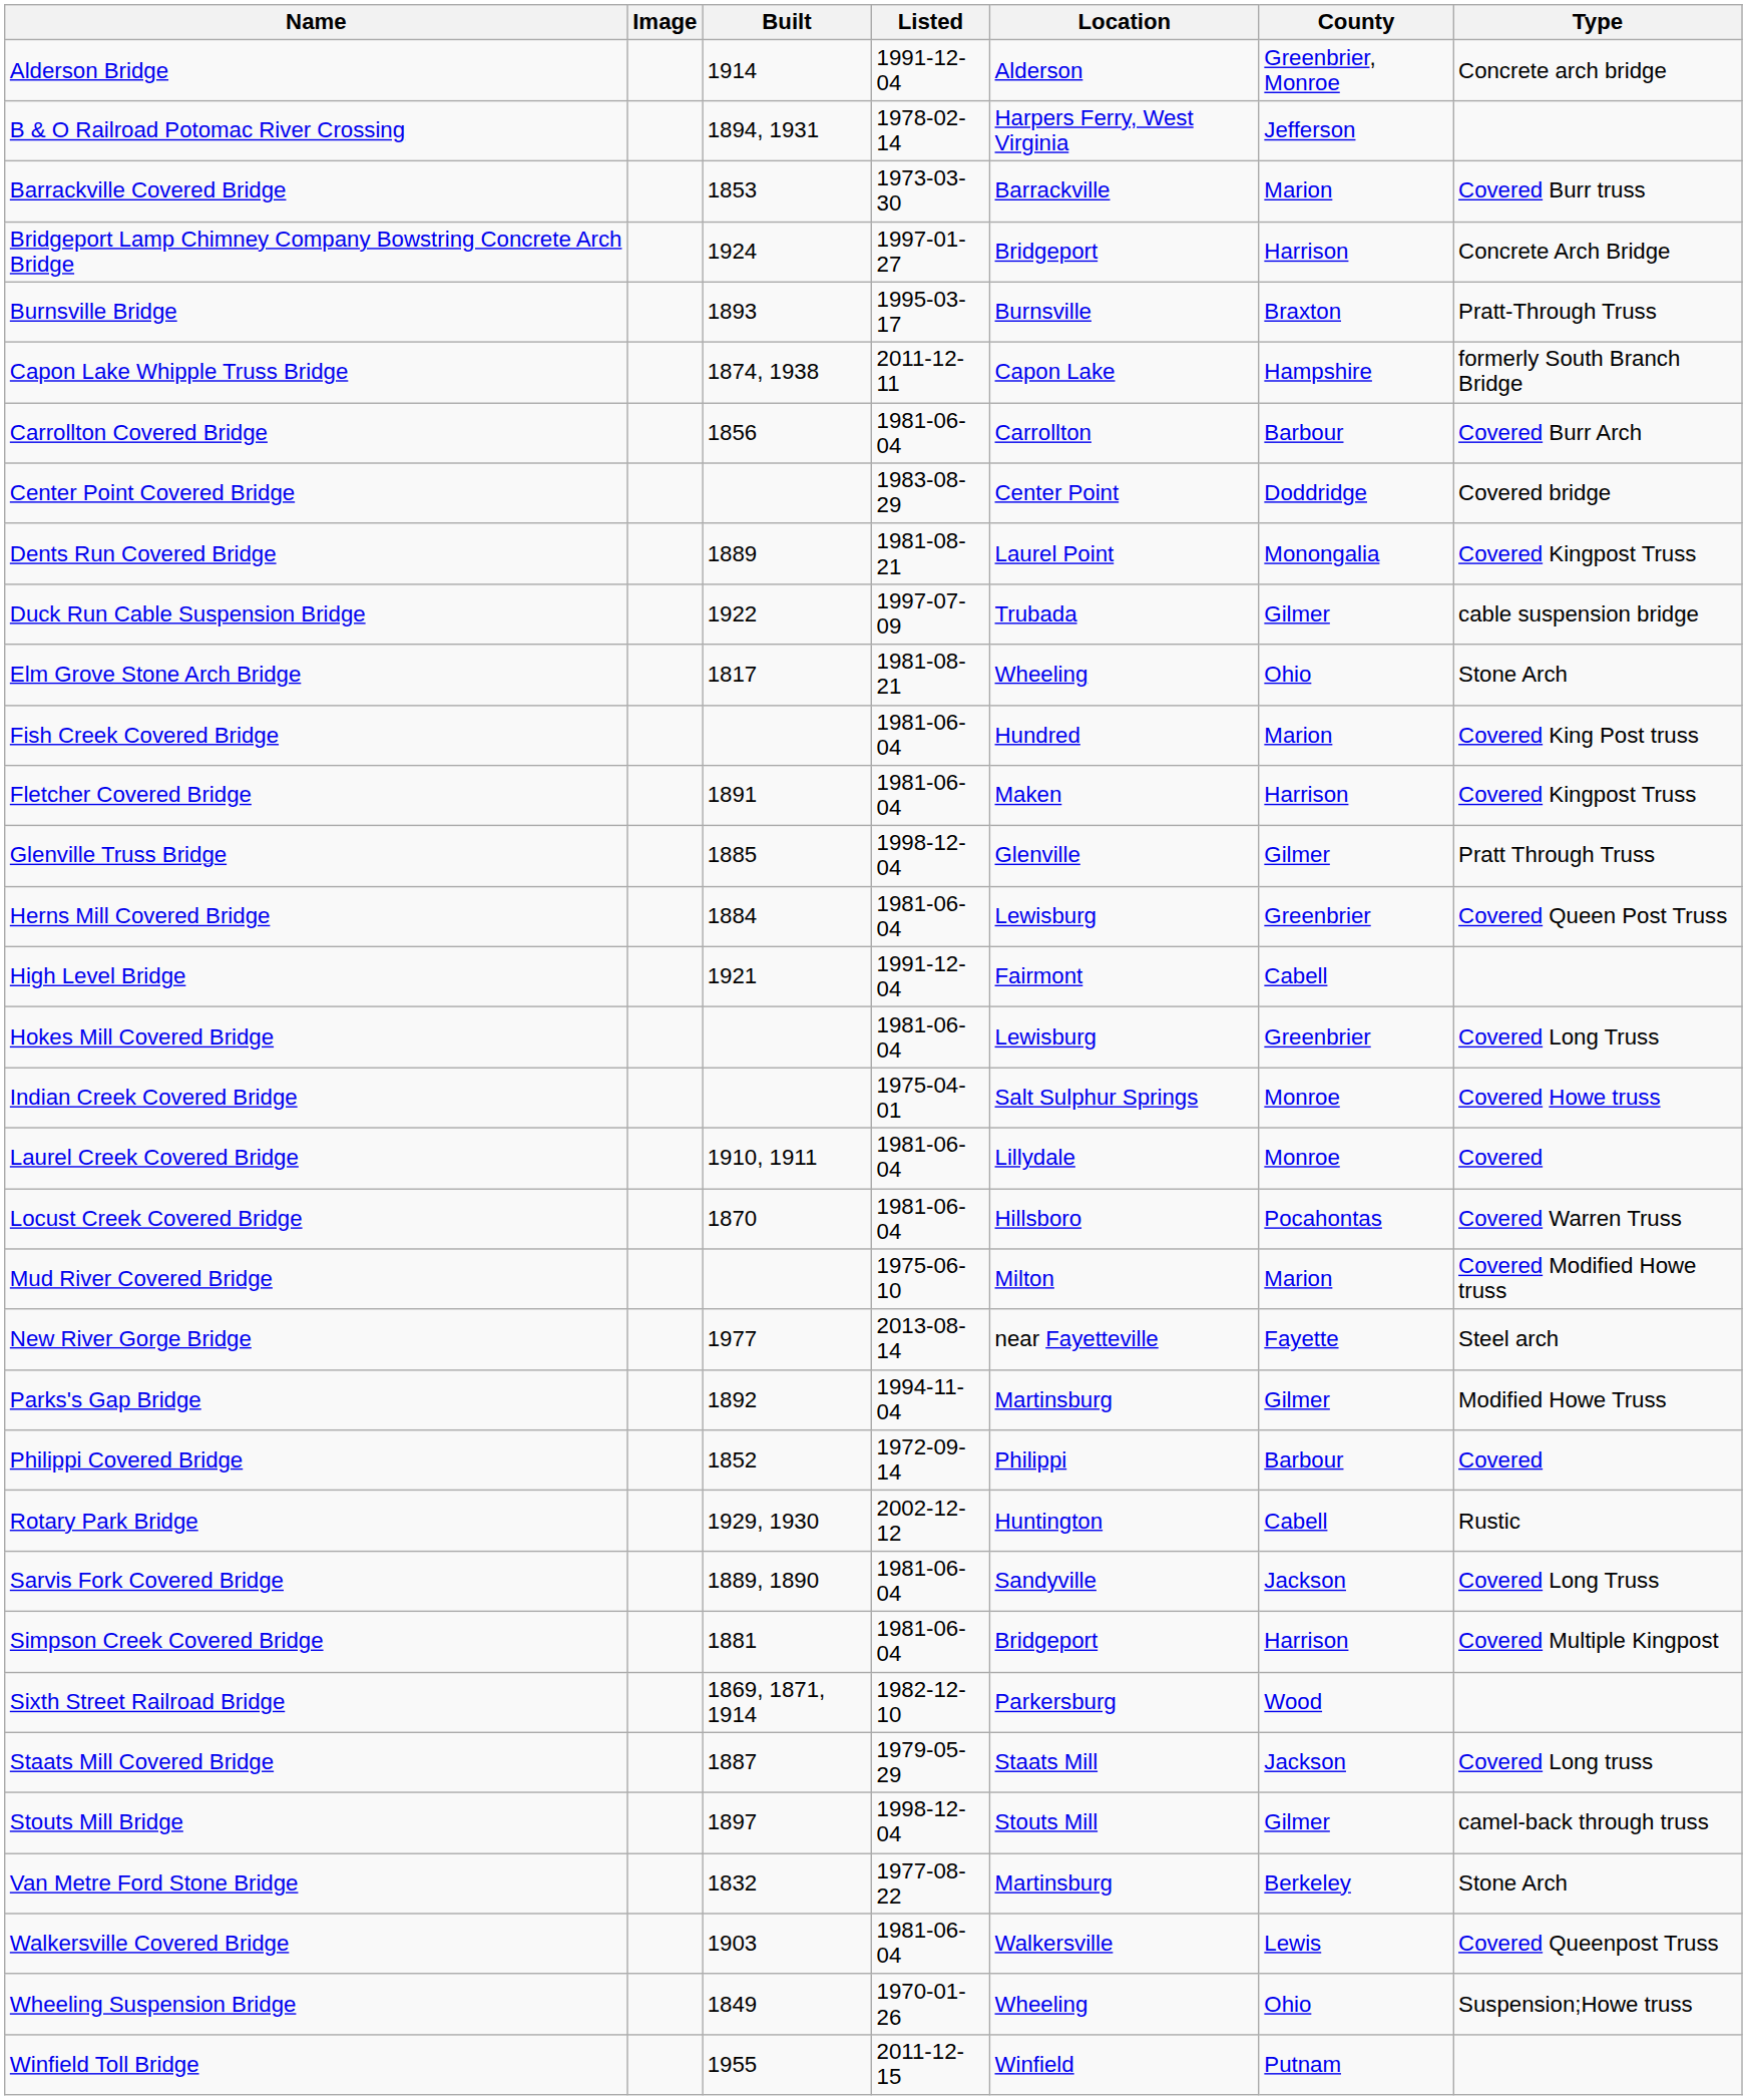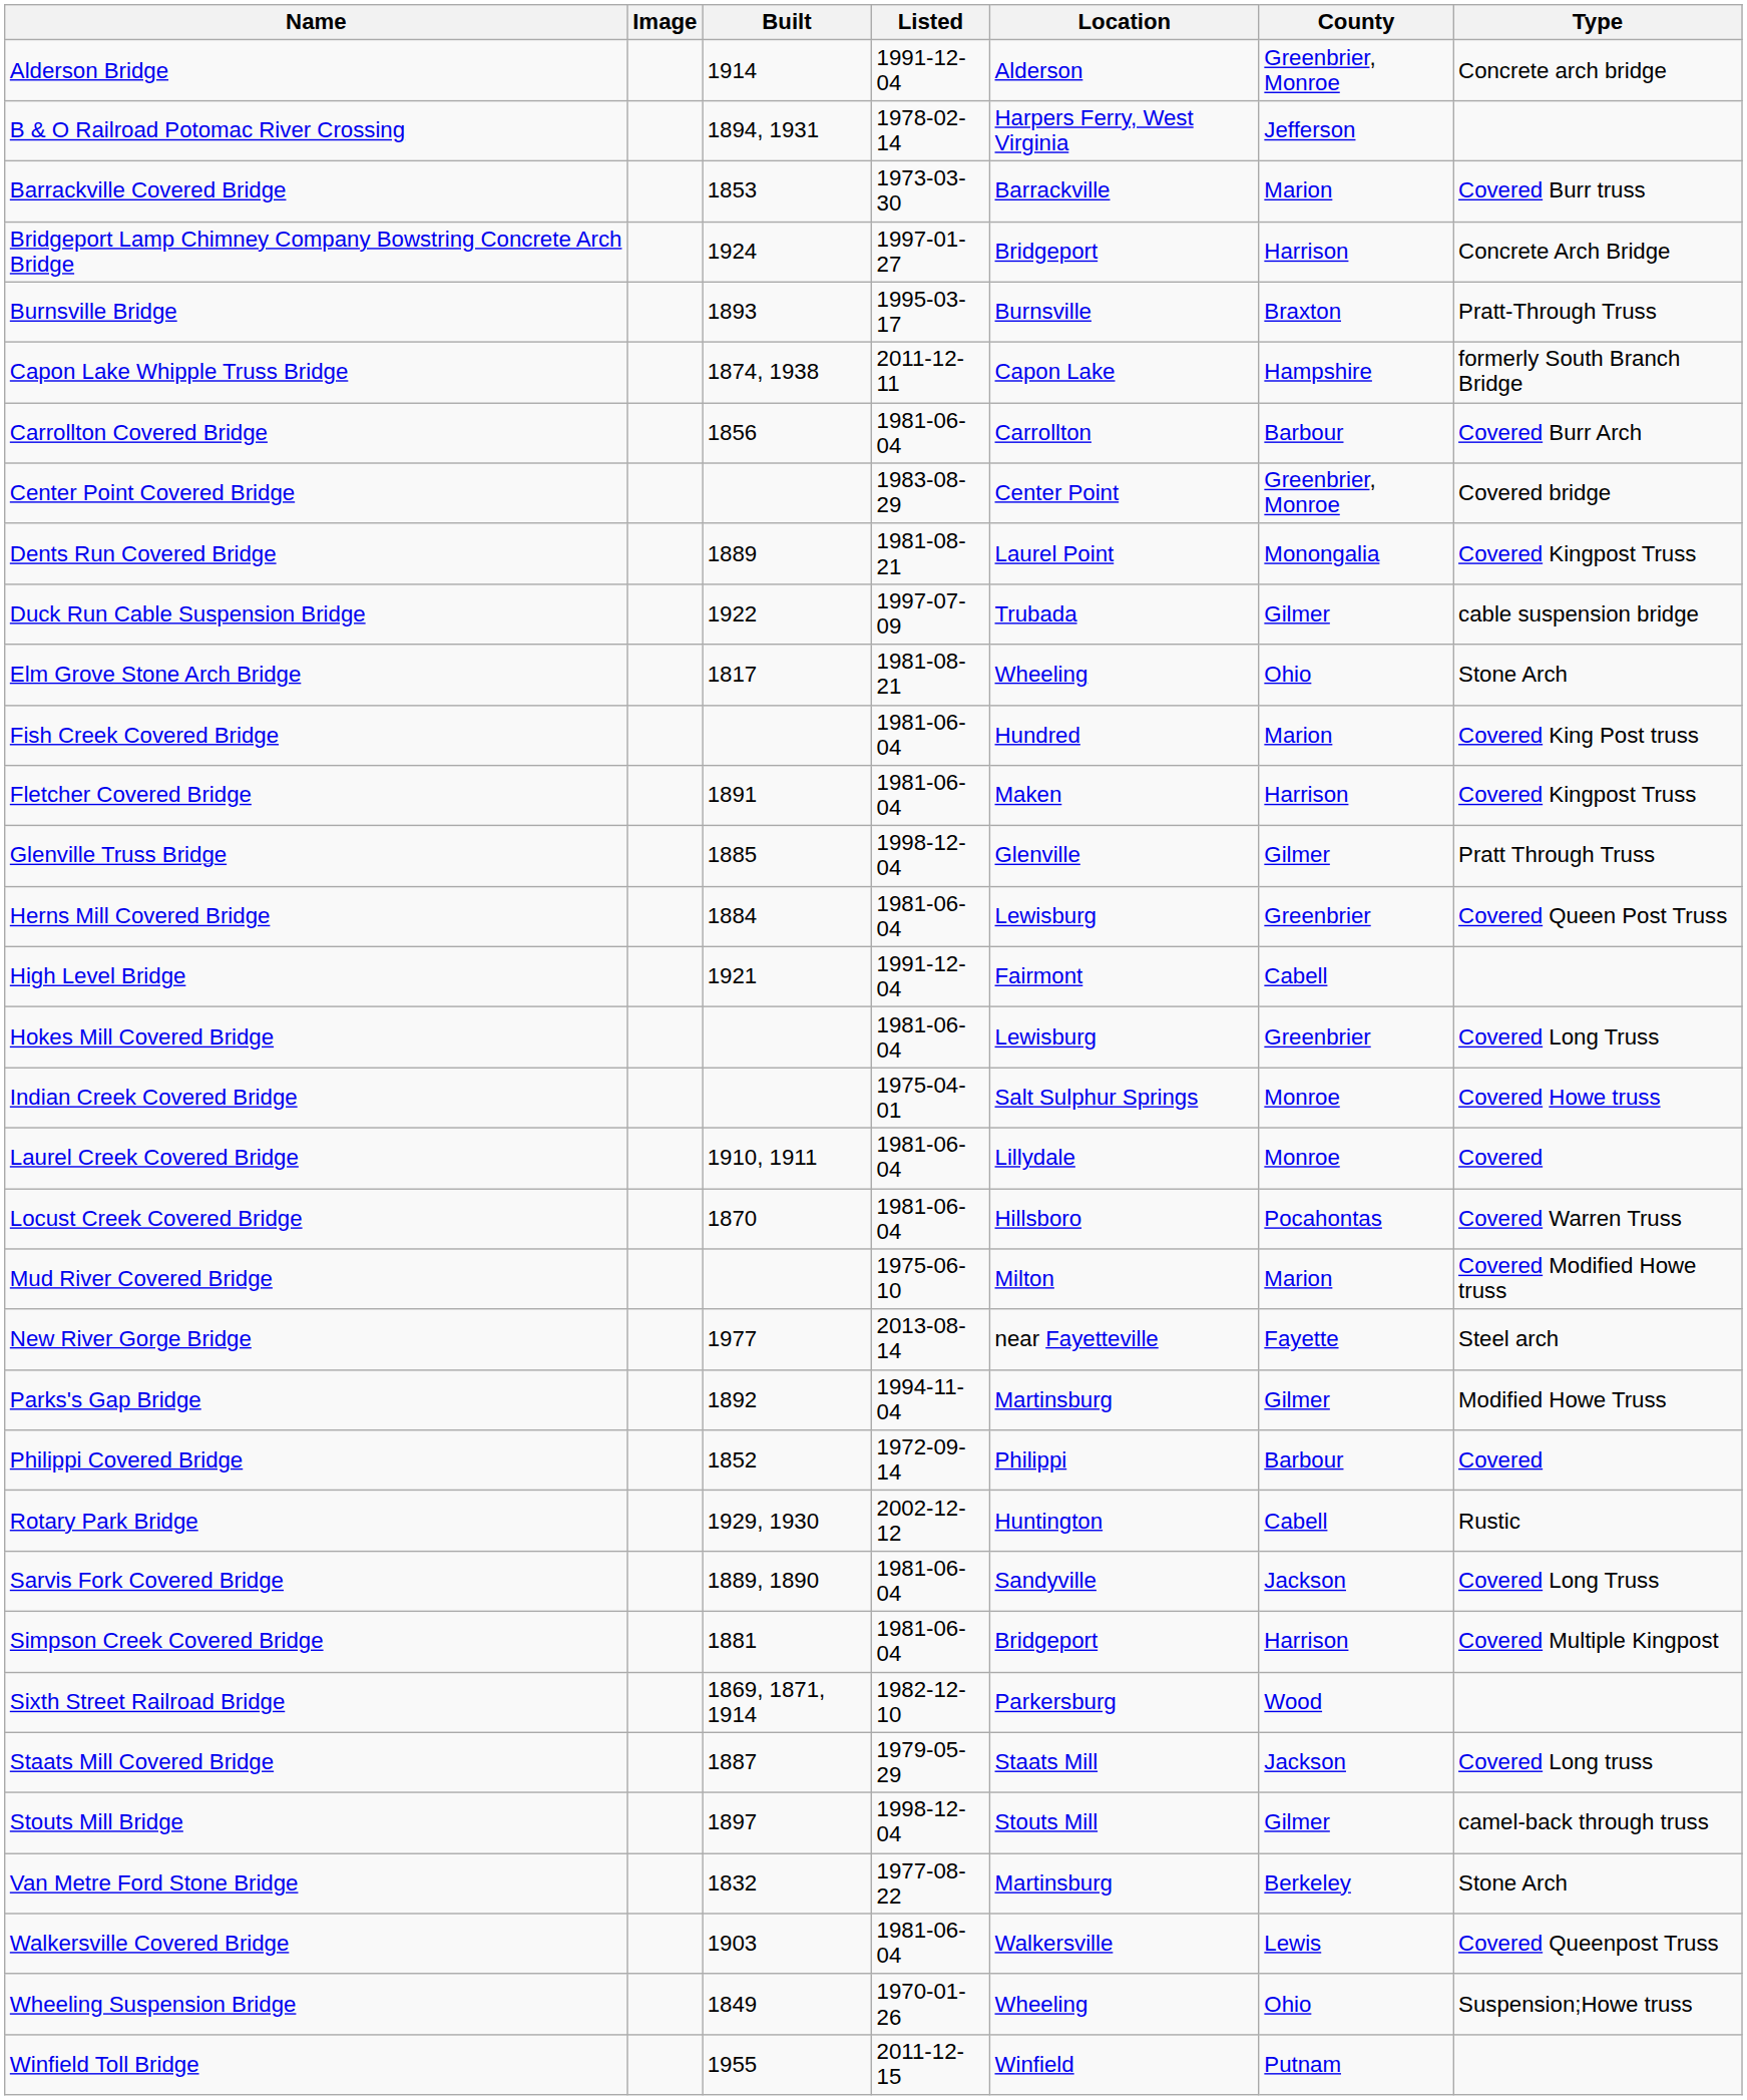 <table class="wikitable sortable">
 <tr>
 <th>Name</th>
 <th>Image</th>
 <th>Built</th>
 <th>Listed</th>
 <th>Location</th>
 <th>County</th>
 <th>Type</th>
 </tr>
 <tr>
 <td><a href='#'>Alderson Bridge</a></td>
 <td></td>
 <td>1914</td>
 <td>1991-12-04</td>
 <td><a href='#'>Alderson</a><br><small></small></td>
 <td><a href='#'>Greenbrier</a>, <a href='#'>Monroe</a></td>
 <td>Concrete arch bridge</td>
 </tr>
 <tr>
 <td><a href='#'>B & O Railroad Potomac River Crossing</a></td>
 <td></td>
 <td>1894, 1931</td>
 <td>1978-02-14</td>
 <td><a href='#'>Harpers Ferry, West Virginia</a><br><small></small></td>
 <td><a href='#'>Jefferson</a></td>
 <td></td>
 </tr>
 <tr>
 <td><a href='#'>Barrackville Covered Bridge</a></td>
 <td></td>
 <td>1853</td>
 <td>1973-03-30</td>
 <td><a href='#'>Barrackville</a><br><small></small></td>
 <td><a href='#'>Marion</a></td>
 <td><a href='#'>Covered</a> Burr truss<br></td>
 </tr>
 <tr>
 <td><a href='#'>Bridgeport Lamp Chimney Company Bowstring Concrete Arch Bridge</a></td>
 <td></td>
 <td>1924</td>
 <td>1997-01-27</td>
 <td><a href='#'>Bridgeport</a><br><small></small></td>
 <td><a href='#'>Harrison</a></td>
 <td>Concrete Arch Bridge</td>
 </tr>
 <tr>
 <td><a href='#'>Burnsville Bridge</a></td>
 <td></td>
 <td>1893</td>
 <td>1995-03-17</td>
 <td><a href='#'>Burnsville</a><br><small></small></td>
 <td><a href='#'>Braxton</a></td>
 <td>Pratt-Through Truss</td>
 </tr>
 <tr>
 <td><a href='#'>Capon Lake Whipple Truss Bridge</a></td>
 <td></td>
 <td>1874, 1938</td>
 <td>2011-12-11</td>
 <td><a href='#'>Capon Lake</a><br><small></small></td>
 <td><a href='#'>Hampshire</a></td>
 <td>formerly South Branch Bridge </td>
 </tr>
 <tr>
 <td><a href='#'>Carrollton Covered Bridge</a></td>
 <td></td>
 <td>1856</td>
 <td>1981-06-04</td>
 <td><a href='#'>Carrollton</a><br><small></small></td>
 <td><a href='#'>Barbour</a></td>
 <td><a href='#'>Covered</a> Burr Arch</td>
 </tr>
 <tr>
 <td><a href='#'>Center Point Covered Bridge</a></td>
 <td></td>
 <td></td>
 <td>1983-08-29</td>
 <td><a href='#'>Center Point</a><br><small></small></td>
-<td><a href='#'>Doddridge</a></td>
+<td><a href='#'>Greenbrier</a>, <a href='#'>Monroe</a></td>
 <td>Covered bridge</td>
 </tr>
 <tr>
 <td><a href='#'>Dents Run Covered Bridge</a></td>
 <td></td>
 <td>1889</td>
 <td>1981-08-21</td>
 <td><a href='#'>Laurel Point</a><br><small></small></td>
 <td><a href='#'>Monongalia</a></td>
 <td><a href='#'>Covered</a> Kingpost Truss</td>
 </tr>
 <tr>
 <td><a href='#'>Duck Run Cable Suspension Bridge</a></td>
 <td></td>
 <td>1922</td>
 <td>1997-07-09</td>
 <td><a href='#'>Trubada</a><br><small></small></td>
 <td><a href='#'>Gilmer</a></td>
 <td>cable suspension bridge</td>
 </tr>
 <tr>
 <td><a href='#'>Elm Grove Stone Arch Bridge</a></td>
 <td></td>
 <td>1817</td>
 <td>1981-08-21</td>
 <td><a href='#'>Wheeling</a><br><small></small></td>
 <td><a href='#'>Ohio</a></td>
 <td>Stone Arch</td>
 </tr>
 <tr>
 <td><a href='#'>Fish Creek Covered Bridge</a></td>
 <td></td>
 <td></td>
 <td>1981-06-04</td>
 <td><a href='#'>Hundred</a><br><small></small></td>
 <td><a href='#'>Marion</a></td>
 <td><a href='#'>Covered</a> King Post truss</td>
 </tr>
 <tr>
 <td><a href='#'>Fletcher Covered Bridge</a></td>
 <td></td>
 <td>1891</td>
 <td>1981-06-04</td>
 <td><a href='#'>Maken</a><br><small></small></td>
 <td><a href='#'>Harrison</a></td>
 <td><a href='#'>Covered</a> Kingpost Truss</td>
 </tr>
 <tr>
 <td><a href='#'>Glenville Truss Bridge</a></td>
 <td></td>
 <td>1885</td>
 <td>1998-12-04</td>
 <td><a href='#'>Glenville</a><br><small></small></td>
 <td><a href='#'>Gilmer</a></td>
 <td>Pratt Through Truss</td>
 </tr>
 <tr>
 <td><a href='#'>Herns Mill Covered Bridge</a></td>
 <td></td>
 <td>1884</td>
 <td>1981-06-04</td>
 <td><a href='#'>Lewisburg</a><br><small></small></td>
 <td><a href='#'>Greenbrier</a></td>
 <td><a href='#'>Covered</a> Queen Post Truss</td>
 </tr>
 <tr>
 <td><a href='#'>High Level Bridge</a></td>
 <td></td>
 <td>1921</td>
 <td>1991-12-04</td>
 <td><a href='#'>Fairmont</a><br><small></small></td>
 <td><a href='#'>Cabell</a></td>
 <td></td>
 </tr>
 <tr>
 <td><a href='#'>Hokes Mill Covered Bridge</a></td>
 <td></td>
 <td></td>
 <td>1981-06-04</td>
 <td><a href='#'>Lewisburg</a><br><small></small></td>
 <td><a href='#'>Greenbrier</a></td>
 <td><a href='#'>Covered</a> Long Truss</td>
 </tr>
 <tr>
 <td><a href='#'>Indian Creek Covered Bridge</a></td>
 <td></td>
 <td></td>
 <td>1975-04-01</td>
 <td><a href='#'>Salt Sulphur Springs</a><br><small></small></td>
 <td><a href='#'>Monroe</a></td>
 <td><a href='#'>Covered</a> <a href='#'>Howe truss</a></td>
 </tr>
 <tr>
 <td><a href='#'>Laurel Creek Covered Bridge</a></td>
 <td></td>
 <td>1910, 1911</td>
 <td>1981-06-04</td>
 <td><a href='#'>Lillydale</a><br><small></small></td>
 <td><a href='#'>Monroe</a></td>
 <td><a href='#'>Covered</a></td>
 </tr>
 <tr>
 <td><a href='#'>Locust Creek Covered Bridge</a></td>
 <td></td>
 <td>1870</td>
 <td>1981-06-04</td>
 <td><a href='#'>Hillsboro</a><br><small></small></td>
 <td><a href='#'>Pocahontas</a></td>
 <td><a href='#'>Covered</a> Warren Truss</td>
 </tr>
 <tr>
 <td><a href='#'>Mud River Covered Bridge</a></td>
 <td></td>
 <td></td>
 <td>1975-06-10</td>
 <td><a href='#'>Milton</a><br><small></small></td>
 <td><a href='#'>Marion</a></td>
 <td><a href='#'>Covered</a> Modified Howe truss</td>
 </tr>
 <tr>
 <td><a href='#'>New River Gorge Bridge</a></td>
 <td></td>
 <td>1977</td>
 <td>2013-08-14</td>
 <td>near <a href='#'>Fayetteville</a></td>
 <td><a href='#'>Fayette</a></td>
 <td>Steel arch</td>
 </tr>
 <tr>
 <td><a href='#'>Parks's Gap Bridge</a></td>
 <td></td>
 <td>1892</td>
 <td>1994-11-04</td>
 <td><a href='#'>Martinsburg</a><br><small></small></td>
 <td><a href='#'>Gilmer</a></td>
 <td>Modified Howe Truss</td>
 </tr>
 <tr>
 <td><a href='#'>Philippi Covered Bridge</a></td>
 <td></td>
 <td>1852</td>
 <td>1972-09-14</td>
 <td><a href='#'>Philippi</a><br><small></small></td>
 <td><a href='#'>Barbour</a></td>
 <td><a href='#'>Covered</a></td>
 </tr>
 <tr>
 <td><a href='#'>Rotary Park Bridge</a></td>
 <td></td>
 <td>1929, 1930</td>
 <td>2002-12-12</td>
 <td><a href='#'>Huntington</a><br><small></small></td>
 <td><a href='#'>Cabell</a></td>
 <td>Rustic</td>
 </tr>
 <tr>
 <td><a href='#'>Sarvis Fork Covered Bridge</a></td>
 <td></td>
 <td>1889, 1890</td>
 <td>1981-06-04</td>
 <td><a href='#'>Sandyville</a><br><small></small></td>
 <td><a href='#'>Jackson</a></td>
 <td><a href='#'>Covered</a> Long Truss</td>
 </tr>
 <tr>
 <td><a href='#'>Simpson Creek Covered Bridge</a></td>
 <td></td>
 <td>1881</td>
 <td>1981-06-04</td>
 <td><a href='#'>Bridgeport</a><br><small></small></td>
 <td><a href='#'>Harrison</a></td>
 <td><a href='#'>Covered</a> Multiple Kingpost</td>
 </tr>
 <tr>
 <td><a href='#'>Sixth Street Railroad Bridge</a></td>
 <td></td>
 <td>1869, 1871, 1914</td>
 <td>1982-12-10</td>
 <td><a href='#'>Parkersburg</a><br><small></small></td>
 <td><a href='#'>Wood</a></td>
 <td></td>
 </tr>
 <tr>
 <td><a href='#'>Staats Mill Covered Bridge</a></td>
 <td></td>
 <td>1887</td>
 <td>1979-05-29</td>
 <td><a href='#'>Staats Mill</a><br><small></small></td>
 <td><a href='#'>Jackson</a></td>
 <td><a href='#'>Covered</a> Long truss</td>
 </tr>
 <tr>
 <td><a href='#'>Stouts Mill Bridge</a></td>
 <td></td>
 <td>1897</td>
 <td>1998-12-04</td>
 <td><a href='#'>Stouts Mill</a><br><small></small></td>
 <td><a href='#'>Gilmer</a></td>
 <td>camel-back through truss</td>
 </tr>
 <tr>
 <td><a href='#'>Van Metre Ford Stone Bridge</a></td>
 <td></td>
 <td>1832</td>
 <td>1977-08-22</td>
 <td><a href='#'>Martinsburg</a><br><small></small></td>
 <td><a href='#'>Berkeley</a></td>
 <td>Stone Arch</td>
 </tr>
 <tr>
 <td><a href='#'>Walkersville Covered Bridge</a></td>
 <td></td>
 <td>1903</td>
 <td>1981-06-04</td>
 <td><a href='#'>Walkersville</a><br><small></small></td>
 <td><a href='#'>Lewis</a></td>
 <td><a href='#'>Covered</a> Queenpost Truss</td>
 </tr>
 <tr>
 <td><a href='#'>Wheeling Suspension Bridge</a></td>
 <td></td>
 <td>1849</td>
 <td>1970-01-26</td>
 <td><a href='#'>Wheeling</a><br><small></small></td>
 <td><a href='#'>Ohio</a></td>
 <td>Suspension;Howe truss</td>
 </tr>
 <tr>
 <td><a href='#'>Winfield Toll Bridge</a></td>
 <td></td>
 <td>1955</td>
 <td>2011-12-15</td>
 <td><a href='#'>Winfield</a><br><small></small></td>
 <td><a href='#'>Putnam</a></td>
 <td></td>
 </tr>
 </table>
